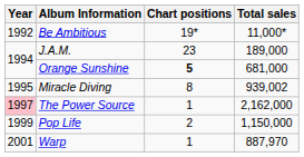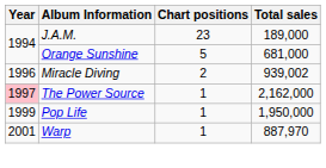 <table class="wikitable">
 <tr>
 <th>Year</th>
 <th>Album Information</th>
 <th>Chart positions</th>
 <th>Total sales</th>
-</tr>
-<tr>
-<td>1992</td>
-<td><em><a href='#'>Be Ambitious</a></em><br></td>
-<td align="center">19*</td>
-<td align="center">11,000*</td>
 </tr>
 <tr>
 <td rowspan="2">1994</td>
 <td><em>J.A.M.</em><br></td>
 <td align="center">23</td>
 <td align="center">189,000</td>
 </tr>
 <tr>
 <td><em><a href='#'>Orange Sunshine</a></em><br></td>
-<td align="center"><strong>5</strong></td>
+<td align="center">5</td>
 <td align="center">681,000</td>
 </tr>
 <tr>
-<td>1995</td>
+<td>1996</td>
 <td><em>Miracle Diving</em><br></td>
-<td align="center">8</td>
+<td align="center">2</td>
 <td align="center">939,002</td>
 </tr>
 <tr>
 <td align="center" style="background: pink;">1997</td>
 <td><em><a href='#'>The Power Source</a></em><br></td>
 <td align="center">1</td>
 <td align="center">2,162,000</td>
 </tr>
 <tr>
 <td>1999</td>
 <td><em><a href='#'>Pop Life</a></em><br></td>
-<td align="center">2</td>
-<td align="center">1,150,000</td>
+<td align="center">1</td>
+<td align="center">1,950,000</td>
 </tr>
 <tr>
 <td>2001</td>
 <td><em><a href='#'>Warp</a></em><br></td>
 <td align="center">1</td>
 <td align="center">887,970</td>
 </tr>
 </table>
